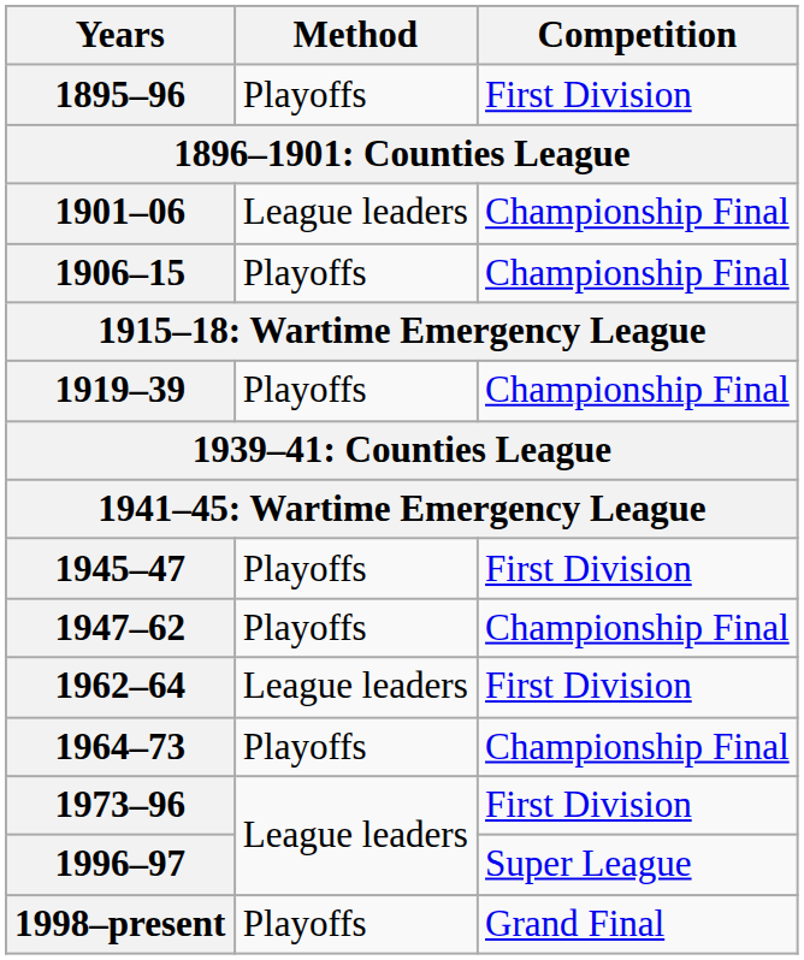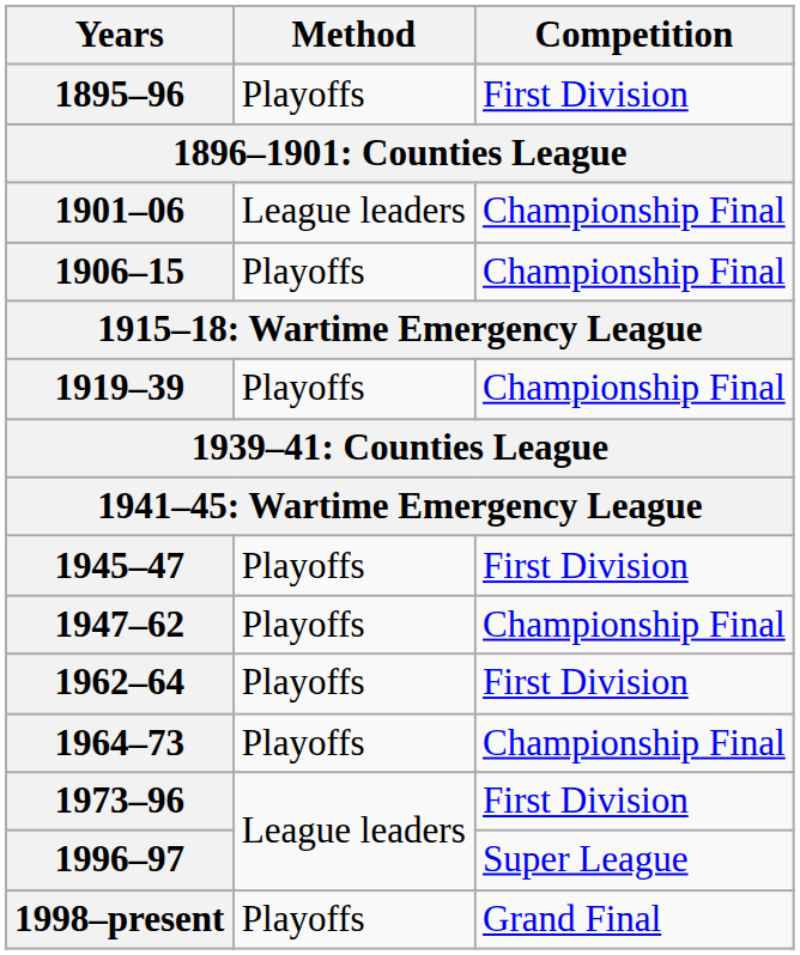 <table class="wikitable sortable">
 <tr>
 <th>Years</th>
 <th>Method</th>
 <th>Competition</th>
 </tr>
 <tr>
 <th>1895–96</th>
 <td>Playoffs</td>
 <td><a href='#'>First Division</a></td>
 </tr>
 <tr>
 <th colspan="3">1896–1901: Counties League</th>
 </tr>
 <tr>
 <th>1901–06</th>
 <td>League leaders</td>
 <td><a href='#'>Championship Final</a></td>
 </tr>
 <tr>
 <th>1906–15</th>
 <td>Playoffs</td>
 <td><a href='#'>Championship Final</a></td>
 </tr>
 <tr>
 <th colspan="3">1915–18: Wartime Emergency League</th>
 </tr>
 <tr>
 <th>1919–39</th>
 <td>Playoffs</td>
 <td><a href='#'>Championship Final</a></td>
 </tr>
 <tr>
 <th colspan="3">1939–41: Counties League</th>
 </tr>
 <tr>
 <th colspan="3">1941–45: Wartime Emergency League</th>
 </tr>
 <tr>
 <th>1945–47</th>
 <td>Playoffs</td>
 <td><a href='#'>First Division</a></td>
 </tr>
 <tr>
 <th>1947–62</th>
 <td>Playoffs</td>
 <td><a href='#'>Championship Final</a></td>
 </tr>
 <tr>
 <th>1962–64</th>
-<td>League leaders</td>
+<td>Playoffs</td>
 <td><a href='#'>First Division</a></td>
 </tr>
 <tr>
 <th>1964–73</th>
 <td>Playoffs</td>
 <td><a href='#'>Championship Final</a></td>
 </tr>
 <tr>
 <th>1973–96</th>
 <td rowspan="2">League leaders</td>
 <td><a href='#'>First Division</a></td>
 </tr>
 <tr>
 <th>1996–97</th>
 <td><a href='#'>Super League</a></td>
 </tr>
 <tr>
 <th>1998–present</th>
 <td>Playoffs</td>
 <td><a href='#'>Grand Final</a></td>
 </tr>
 </table>
